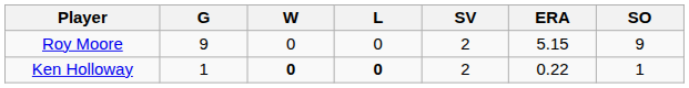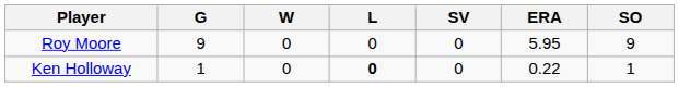 <table class="wikitable sortable">
 <tr>
 <th bgcolor="#DDDDFF" width="16%">Player</th>
 <th bgcolor="#DDDDFF" width="9%">G</th>
 <th bgcolor="#DDDDFF" width="9%">W</th>
 <th bgcolor="#DDDDFF" width="9%">L</th>
 <th bgcolor="#DDDDFF" width="9%">SV</th>
 <th bgcolor="#DDDDFF" width="9%">ERA</th>
 <th bgcolor="#DDDDFF" width="9%">SO</th>
 </tr>
 <tr align="center">
 <td><a href='#'>Roy Moore</a></td>
 <td>9</td>
 <td>0</td>
 <td>0</td>
-<td>2</td>
-<td>5.15</td>
+<td>0</td>
+<td>5.95</td>
 <td>9</td>
 </tr>
 <tr align="center">
 <td><a href='#'>Ken Holloway</a></td>
 <td>1</td>
+<td>0</td>
 <td><strong>0</strong></td>
-<td><strong>0</strong></td>
-<td>2</td>
+<td>0</td>
 <td>0.22</td>
 <td>1</td>
 </tr>
 </table>
